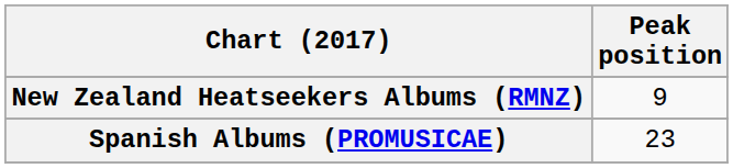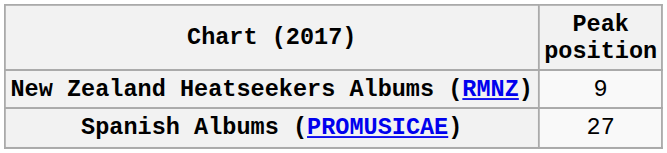 <table class="wikitable sortable plainrowheaders" style="text-align:center">
 <tr>
 <th scope="col">Chart (2017)</th>
 <th scope="col">Peak<br> position</th>
 </tr>
 <tr>
 </tr>
 <tr>
 </tr>
 <tr>
 </tr>
 <tr>
 </tr>
 <tr>
 </tr>
 <tr>
 </tr>
 <tr>
 </tr>
 <tr>
 </tr>
 <tr>
 <th scope="row">New Zealand Heatseekers Albums (<a href='#'>RMNZ</a>)</th>
 <td>9</td>
 </tr>
 <tr>
 </tr>
 <tr>
 <th scope="row">Spanish Albums (<a href='#'>PROMUSICAE</a>)</th>
-<td>23</td>
+<td>27</td>
 </tr>
 <tr>
 </tr>
 <tr>
 </tr>
 <tr>
 </tr>
 <tr>
 </tr>
 <tr>
 </tr>
 <tr>
 </tr>
 </table>
